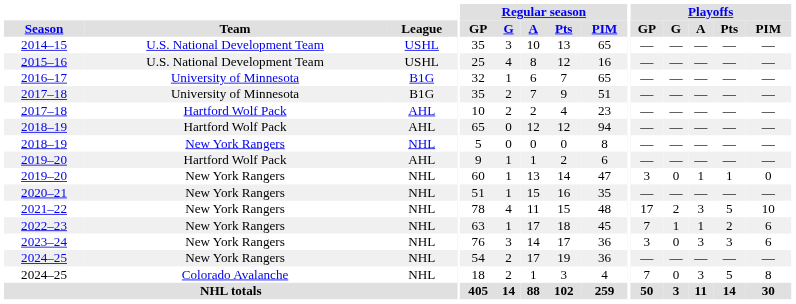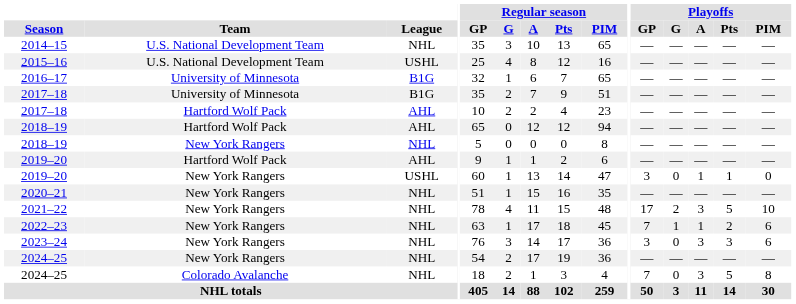 <table border="0" cellpadding="1" cellspacing="0" style="text-align:center; width:60em;">
 <tr bgcolor="#e0e0e0">
 <th colspan="3" bgcolor="#ffffff"></th>
 <th rowspan="100" bgcolor="#ffffff"></th>
 <th colspan="5"><a href='#'>Regular season</a></th>
 <th rowspan="100" bgcolor="#ffffff"></th>
 <th colspan="5"><a href='#'>Playoffs</a></th>
 </tr>
 <tr bgcolor="#e0e0e0">
 <th><a href='#'>Season</a></th>
 <th>Team</th>
 <th>League</th>
 <th>GP</th>
 <th><a href='#'>G</a></th>
 <th><a href='#'>A</a></th>
 <th><a href='#'>Pts</a></th>
 <th><a href='#'>PIM</a></th>
 <th>GP</th>
 <th>G</th>
 <th>A</th>
 <th>Pts</th>
 <th>PIM</th>
 </tr>
 <tr>
 <td><a href='#'>2014–15</a></td>
 <td><a href='#'>U.S. National Development Team</a></td>
-<td><a href='#'>USHL</a></td>
+<td>NHL</td>
 <td>35</td>
 <td>3</td>
 <td>10</td>
 <td>13</td>
 <td>65</td>
 <td>—</td>
 <td>—</td>
 <td>—</td>
 <td>—</td>
 <td>—</td>
 </tr>
 <tr bgcolor="#f0f0f0">
 <td><a href='#'>2015–16</a></td>
 <td>U.S. National Development Team</td>
 <td>USHL</td>
 <td>25</td>
 <td>4</td>
 <td>8</td>
 <td>12</td>
 <td>16</td>
 <td>—</td>
 <td>—</td>
 <td>—</td>
 <td>—</td>
 <td>—</td>
 </tr>
 <tr>
 <td><a href='#'>2016–17</a></td>
 <td><a href='#'>University of Minnesota</a></td>
 <td><a href='#'>B1G</a></td>
 <td>32</td>
 <td>1</td>
 <td>6</td>
 <td>7</td>
 <td>65</td>
 <td>—</td>
 <td>—</td>
 <td>—</td>
 <td>—</td>
 <td>—</td>
 </tr>
 <tr bgcolor="#f0f0f0">
 <td><a href='#'>2017–18</a></td>
 <td>University of Minnesota</td>
 <td>B1G</td>
 <td>35</td>
 <td>2</td>
 <td>7</td>
 <td>9</td>
 <td>51</td>
 <td>—</td>
 <td>—</td>
 <td>—</td>
 <td>—</td>
 <td>—</td>
 </tr>
 <tr>
 <td><a href='#'>2017–18</a></td>
 <td><a href='#'>Hartford Wolf Pack</a></td>
 <td><a href='#'>AHL</a></td>
 <td>10</td>
 <td>2</td>
 <td>2</td>
 <td>4</td>
 <td>23</td>
 <td>—</td>
 <td>—</td>
 <td>—</td>
 <td>—</td>
 <td>—</td>
 </tr>
 <tr bgcolor="#f0f0f0">
 <td><a href='#'>2018–19</a></td>
 <td>Hartford Wolf Pack</td>
 <td>AHL</td>
 <td>65</td>
 <td>0</td>
 <td>12</td>
 <td>12</td>
 <td>94</td>
 <td>—</td>
 <td>—</td>
 <td>—</td>
 <td>—</td>
 <td>—</td>
 </tr>
 <tr>
 <td><a href='#'>2018–19</a></td>
 <td><a href='#'>New York Rangers</a></td>
 <td><a href='#'>NHL</a></td>
 <td>5</td>
 <td>0</td>
 <td>0</td>
 <td>0</td>
 <td>8</td>
 <td>—</td>
 <td>—</td>
 <td>—</td>
 <td>—</td>
 <td>—</td>
 </tr>
 <tr bgcolor="#f0f0f0">
 <td><a href='#'>2019–20</a></td>
 <td>Hartford Wolf Pack</td>
 <td>AHL</td>
 <td>9</td>
 <td>1</td>
 <td>1</td>
 <td>2</td>
 <td>6</td>
 <td>—</td>
 <td>—</td>
 <td>—</td>
 <td>—</td>
 <td>—</td>
 </tr>
 <tr>
 <td><a href='#'>2019–20</a></td>
 <td>New York Rangers</td>
-<td>NHL</td>
+<td>USHL</td>
 <td>60</td>
 <td>1</td>
 <td>13</td>
 <td>14</td>
 <td>47</td>
 <td>3</td>
 <td>0</td>
 <td>1</td>
 <td>1</td>
 <td>0</td>
 </tr>
 <tr bgcolor="#f0f0f0">
 <td><a href='#'>2020–21</a></td>
 <td>New York Rangers</td>
 <td>NHL</td>
 <td>51</td>
 <td>1</td>
 <td>15</td>
 <td>16</td>
 <td>35</td>
 <td>—</td>
 <td>—</td>
 <td>—</td>
 <td>—</td>
 <td>—</td>
 </tr>
 <tr>
 <td><a href='#'>2021–22</a></td>
 <td>New York Rangers</td>
 <td>NHL</td>
 <td>78</td>
 <td>4</td>
 <td>11</td>
 <td>15</td>
 <td>48</td>
 <td>17</td>
 <td>2</td>
 <td>3</td>
 <td>5</td>
 <td>10</td>
 </tr>
 <tr bgcolor="#f0f0f0">
 <td><a href='#'>2022–23</a></td>
 <td>New York Rangers</td>
 <td>NHL</td>
 <td>63</td>
 <td>1</td>
 <td>17</td>
 <td>18</td>
 <td>45</td>
 <td>7</td>
 <td>1</td>
 <td>1</td>
 <td>2</td>
 <td>6</td>
 </tr>
 <tr>
 <td><a href='#'>2023–24</a></td>
 <td>New York Rangers</td>
 <td>NHL</td>
 <td>76</td>
 <td>3</td>
 <td>14</td>
 <td>17</td>
 <td>36</td>
 <td>3</td>
 <td>0</td>
 <td>3</td>
 <td>3</td>
 <td>6</td>
 </tr>
 <tr bgcolor="#f0f0f0">
 <td><a href='#'>2024–25</a></td>
 <td>New York Rangers</td>
 <td>NHL</td>
 <td>54</td>
 <td>2</td>
 <td>17</td>
 <td>19</td>
 <td>36</td>
 <td>—</td>
 <td>—</td>
 <td>—</td>
 <td>—</td>
 <td>—</td>
 </tr>
 <tr>
 <td>2024–25</td>
 <td><a href='#'>Colorado Avalanche</a></td>
 <td>NHL</td>
 <td>18</td>
 <td>2</td>
 <td>1</td>
 <td>3</td>
 <td>4</td>
 <td>7</td>
 <td>0</td>
 <td>3</td>
 <td>5</td>
 <td>8</td>
 </tr>
 <tr bgcolor="#e0e0e0">
 <th colspan="3">NHL totals</th>
 <th>405</th>
 <th>14</th>
 <th>88</th>
 <th>102</th>
 <th>259</th>
 <th>50</th>
 <th>3</th>
 <th>11</th>
 <th>14</th>
 <th>30</th>
 </tr>
 </table>
